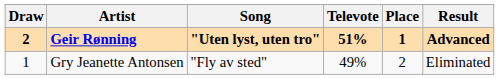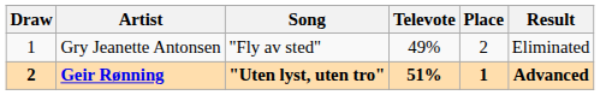 <table class="sortable wikitable" style="margin: 1em auto 1em auto; text-align:center">
 <tr>
 </tr>
 <tr>
 <th>Draw</th>
 <th>Artist</th>
 <th>Song</th>
 <th>Televote</th>
 <th>Place</th>
 <th>Result</th>
 </tr>
+<tr>
+<td>1</td>
+<td align="left">Gry Jeanette Antonsen</td>
+<td align="left">"Fly av sted"</td>
+<td>49%</td>
+<td>2</td>
+<td>Eliminated</td>
+</tr>
 <tr style="font-weight:bold; background:navajowhite;">
 <td>2</td>
 <td align="left"><a href='#'>Geir Rønning</a></td>
 <td align="left">"Uten lyst, uten tro"</td>
 <td>51%</td>
 <td>1</td>
 <td>Advanced</td>
 </tr>
-<tr>
-<td>1</td>
-<td align="left">Gry Jeanette Antonsen</td>
-<td align="left">"Fly av sted"</td>
-<td>49%</td>
-<td>2</td>
-<td>Eliminated</td>
-</tr>
 </table>
